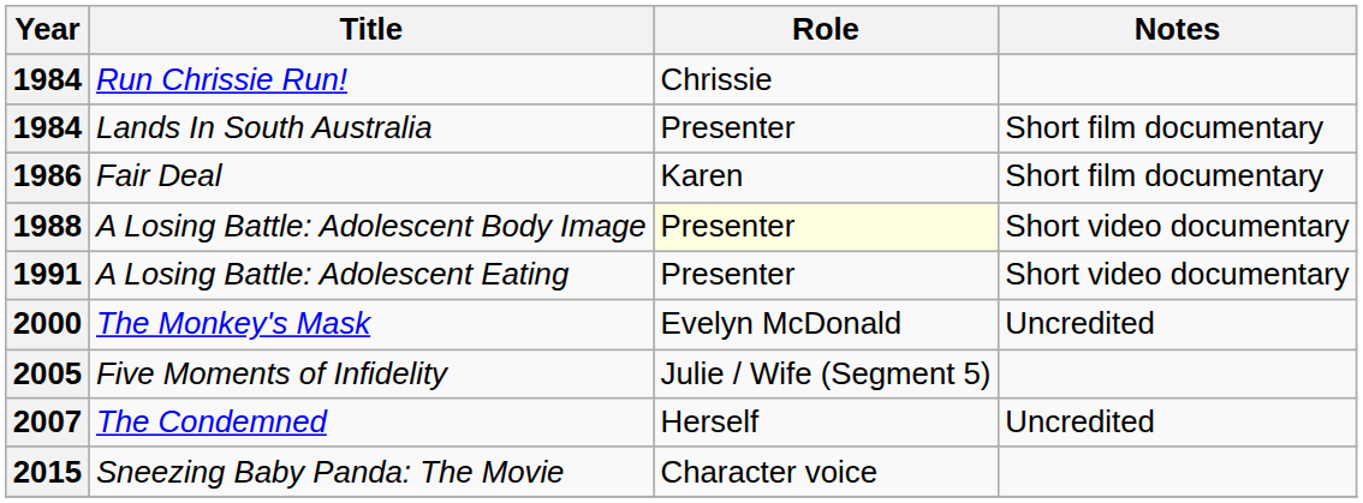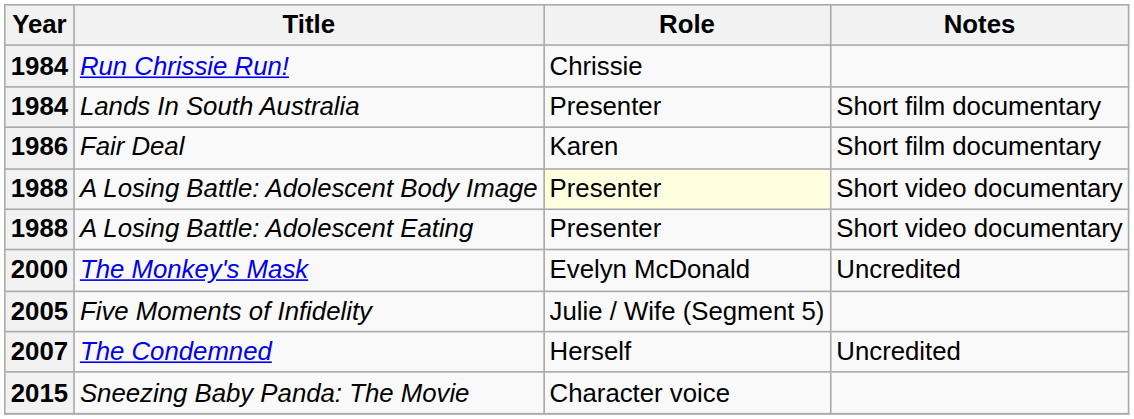 <table class="wikitable plainrowheaders sortable">
 <tr>
 <th scope="col">Year</th>
 <th scope="col">Title</th>
 <th scope="col">Role</th>
 <th class="unsortable">Notes</th>
 </tr>
 <tr>
 <th scope="row">1984</th>
 <td><em><a href='#'>Run Chrissie Run!</a></em></td>
 <td>Chrissie</td>
 <td></td>
 </tr>
 <tr>
 <th scope="row">1984</th>
 <td><em>Lands In South Australia</em></td>
 <td>Presenter</td>
 <td>Short film documentary</td>
 </tr>
 <tr>
 <th scope="row">1986</th>
 <td><em>Fair Deal</em></td>
 <td>Karen</td>
 <td>Short film documentary</td>
 </tr>
 <tr>
 <th scope="row">1988</th>
 <td><em>A Losing Battle: Adolescent Body Image</em></td>
 <td style="background: lightyellow;">Presenter</td>
 <td>Short video documentary</td>
 </tr>
 <tr>
-<th scope="row">1991</th>
+<th scope="row">1988</th>
 <td><em>A Losing Battle: Adolescent Eating</em></td>
 <td>Presenter</td>
 <td>Short video documentary</td>
 </tr>
 <tr>
 <th scope="row">2000</th>
 <td><em><a href='#'>The Monkey's Mask</a></em></td>
 <td>Evelyn McDonald</td>
 <td>Uncredited</td>
 </tr>
 <tr>
 <th scope="row">2005</th>
 <td><em>Five Moments of Infidelity</em></td>
 <td>Julie / Wife (Segment 5)</td>
 <td></td>
 </tr>
 <tr>
 <th scope="row">2007</th>
 <td><em><a href='#'>The Condemned</a></em></td>
 <td>Herself</td>
 <td>Uncredited</td>
 </tr>
 <tr>
 <th scope="row">2015</th>
 <td><em>Sneezing Baby Panda: The Movie</em></td>
 <td>Character voice</td>
 <td></td>
 </tr>
 <tr>
 </tr>
 </table>
